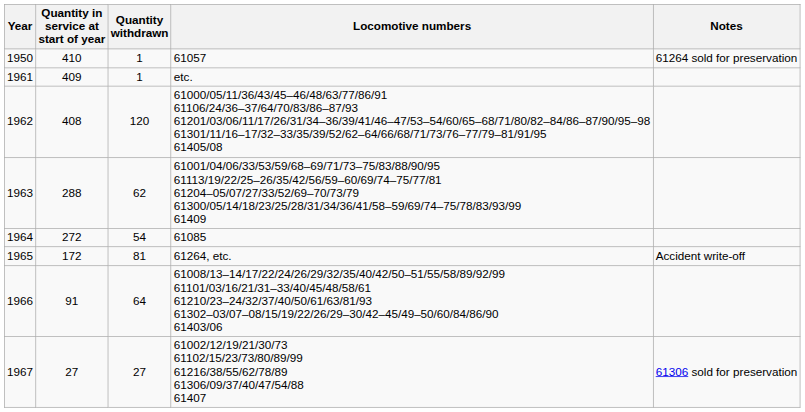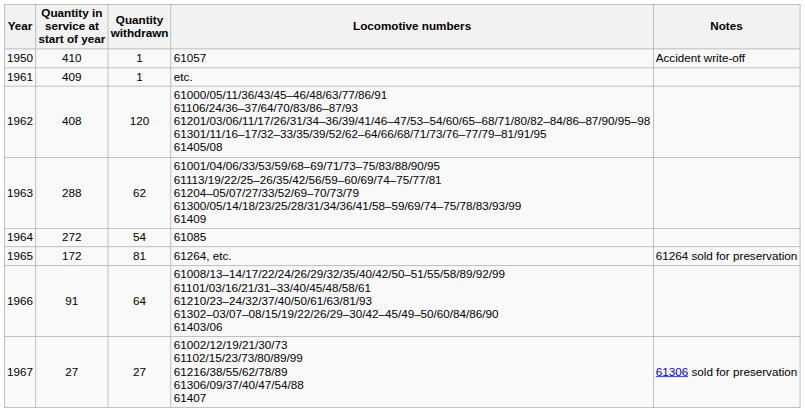 <table Class="wikitable sortable" style=text-align:center>
 <tr>
 <th>Year</th>
 <th>Quantity in<br>service at<br>start of year</th>
 <th>Quantity<br>withdrawn</th>
 <th class="unsortable">Locomotive numbers</th>
 <th>Notes</th>
 </tr>
 <tr>
 <td>1950</td>
 <td>410</td>
 <td>1</td>
 <td align=left>61057</td>
-<td align="left">61264 sold for preservation</td>
+<td align=left>Accident write-off</td>
 </tr>
 <tr>
 <td>1961</td>
 <td>409</td>
 <td>1</td>
 <td align=left>etc.</td>
 <td align=left></td>
 </tr>
 <tr>
 <td>1962</td>
 <td>408</td>
 <td>120</td>
 <td align=left>61000/05/11/36/43/45–46/48/63/77/86/91<br>61106/24/36–37/64/70/83/86–87/93<br>61201/03/06/11/17/26/31/34–36/39/41/46–47/53–54/60/65–68/71/80/82–84/86–87/90/95–98<br>61301/11/16–17/32–33/35/39/52/62–64/66/68/71/73/76–77/79–81/91/95<br>61405/08</td>
 <td align=left></td>
 </tr>
 <tr>
 <td>1963</td>
 <td>288</td>
 <td>62</td>
 <td align=left>61001/04/06/33/53/59/68–69/71/73–75/83/88/90/95<br>61113/19/22/25–26/35/42/56/59–60/69/74–75/77/81<br>61204–05/07/27/33/52/69–70/73/79<br>61300/05/14/18/23/25/28/31/34/36/41/58–59/69/74–75/78/83/93/99<br>61409</td>
 <td align=left></td>
 </tr>
 <tr>
 <td>1964</td>
 <td>272</td>
 <td>54</td>
 <td align=left>61085</td>
 <td align=left></td>
 </tr>
 <tr>
 <td>1965</td>
 <td>172</td>
 <td>81</td>
 <td align=left>61264, etc.</td>
-<td align=left>Accident write-off</td>
+<td align="left">61264 sold for preservation</td>
 </tr>
 <tr>
 <td>1966</td>
 <td>91</td>
 <td>64</td>
 <td align=left>61008/13–14/17/22/24/26/29/32/35/40/42/50–51/55/58/89/92/99<br>61101/03/16/21/31–33/40/45/48/58/61<br>61210/23–24/32/37/40/50/61/63/81/93<br>61302–03/07–08/15/19/22/26/29–30/42–45/49–50/60/84/86/90<br>61403/06</td>
 <td align=left></td>
 </tr>
 <tr>
 <td>1967</td>
 <td>27</td>
 <td>27</td>
 <td align=left>61002/12/19/21/30/73<br>61102/15/23/73/80/89/99<br>61216/38/55/62/78/89<br>61306/09/37/40/47/54/88<br>61407</td>
 <td align=left><a href='#'>61306</a> sold for preservation</td>
 </tr>
 </table>
